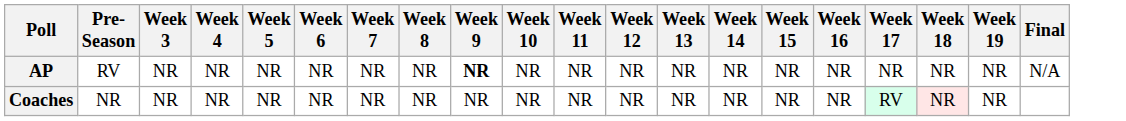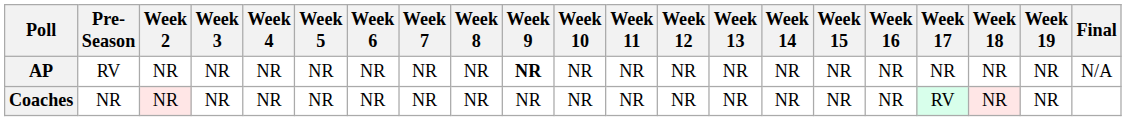 <table class="wikitable" style="white-space:nowrap;font-size:90%">
 <tr>
 <th>Poll</th>
 <th>Pre-<br>Season</th>
+<th>Week<br>2</th>
 <th>Week<br>3</th>
 <th>Week<br>4</th>
 <th>Week<br>5</th>
 <th>Week<br>6</th>
 <th>Week<br>7</th>
 <th>Week<br>8</th>
 <th>Week<br>9</th>
 <th>Week<br>10</th>
 <th>Week<br>11</th>
 <th>Week<br>12</th>
 <th>Week<br>13</th>
 <th>Week<br>14</th>
 <th>Week<br>15</th>
 <th>Week<br>16</th>
 <th>Week<br>17</th>
 <th>Week<br>18</th>
 <th>Week<br>19</th>
 <th>Final</th>
 </tr>
 <tr style="text-align:center;">
 <th>AP</th>
 <td style="background:#FFF;">RV</td>
 <td style="background:#FFF;">NR</td>
 <td style="background:#FFF;">NR</td>
 <td style="background:#FFF;">NR</td>
 <td style="background:#FFF;">NR</td>
 <td style="background:#FFF;">NR</td>
 <td style="background:#FFF;">NR</td>
+<td style="background:#FFF;">NR</td>
 <td style="background:#FFF;"><strong>NR</strong></td>
 <td style="background:#FFF;">NR</td>
 <td style="background:#FFF;">NR</td>
 <td style="background:#FFF;">NR</td>
 <td style="background:#FFF;">NR</td>
 <td style="background:#FFF;">NR</td>
 <td style="background:#FFF;">NR</td>
 <td style="background:#FFF;">NR</td>
 <td style="background:#FFF;">NR</td>
 <td style="background:#FFF;">NR</td>
 <td style="background:#FFF;">NR</td>
 <td style="background:#FFF;">N/A</td>
 </tr>
 <tr style="text-align:center;">
 <th>Coaches</th>
 <td style="background:#FFF;">NR</td>
+<td style="background:#FFE6E6;">NR</td>
 <td style="background:#FFF;">NR</td>
 <td style="background:#FFF;">NR</td>
 <td style="background:#FFF;">NR</td>
 <td style="background:#FFF;">NR</td>
 <td style="background:#FFF;">NR</td>
 <td style="background:#FFF;">NR</td>
 <td style="background:#FFF;">NR</td>
 <td style="background:#FFF;">NR</td>
 <td style="background:#FFF;">NR</td>
 <td style="background:#FFF;">NR</td>
 <td style="background:#FFF;">NR</td>
 <td style="background:#FFF;">NR</td>
 <td style="background:#FFF;">NR</td>
 <td style="background:#FFF;">NR</td>
 <td style="background:#D8FFEB;">RV</td>
 <td style="background:#FFE6E6;">NR</td>
 <td style="background:#FFF;">NR</td>
 <td style="background:#FFF;"></td>
 </tr>
 </table>
